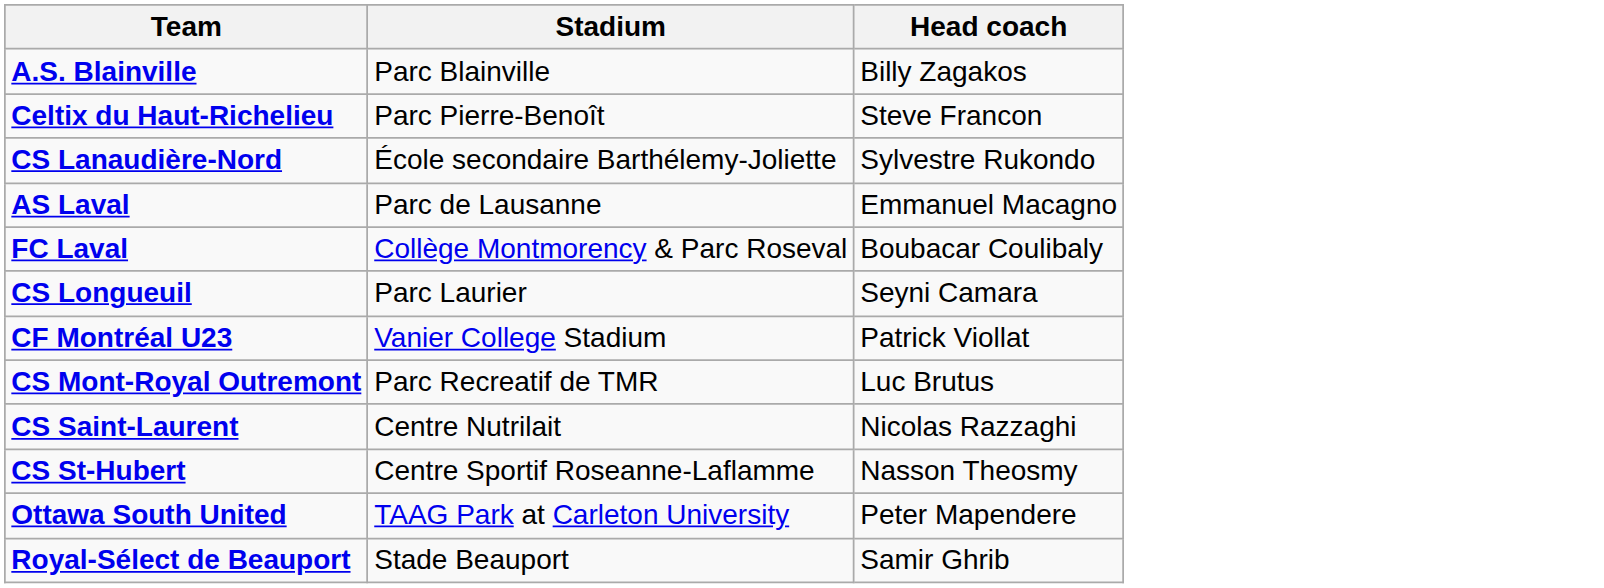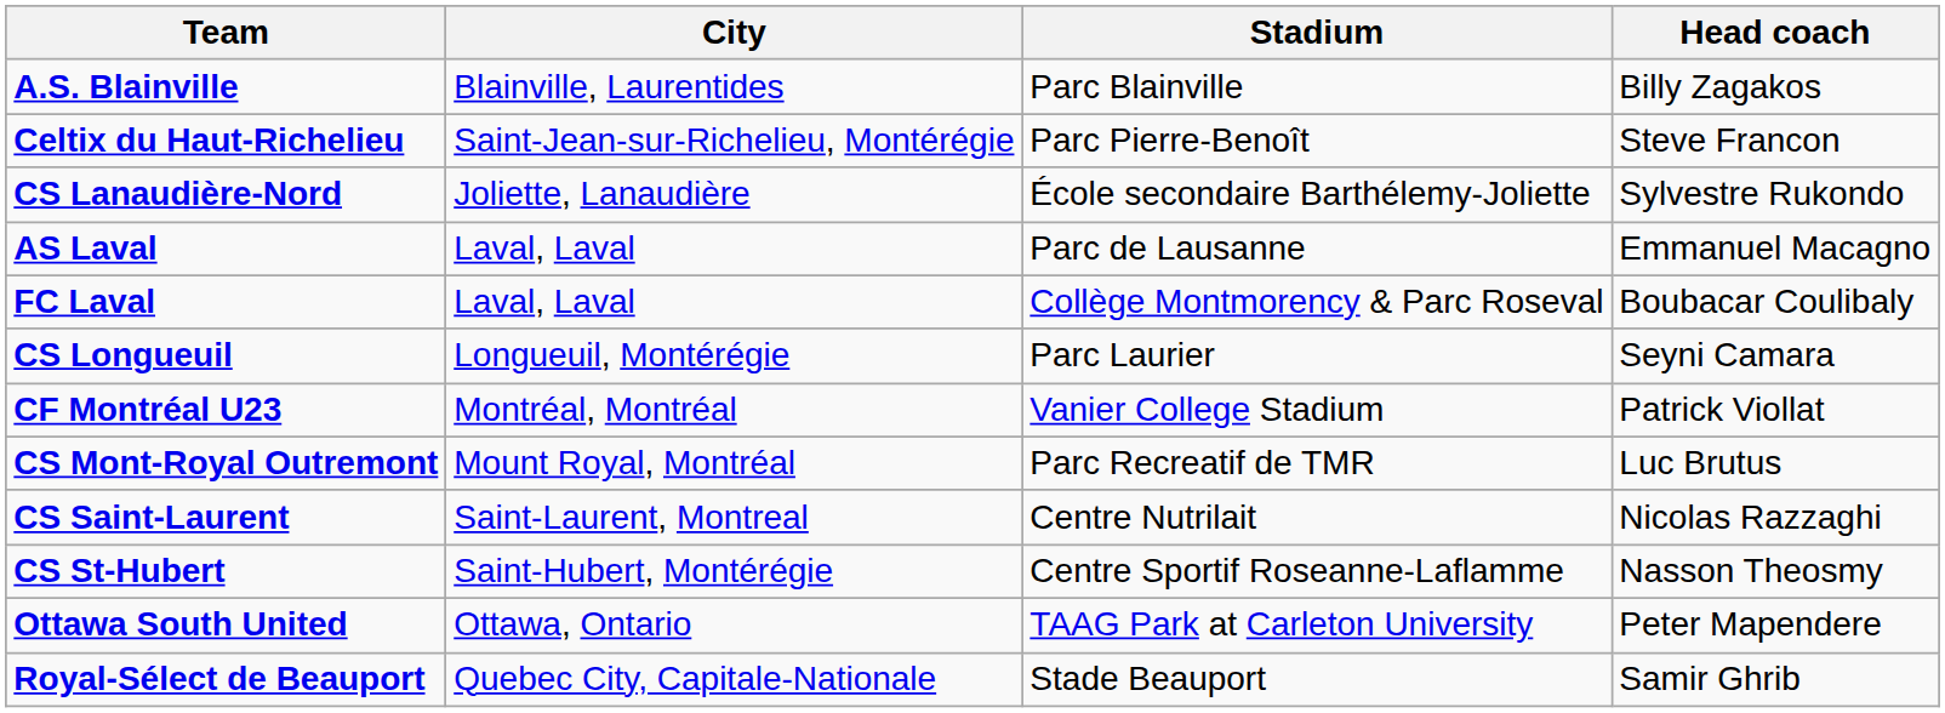 <table class="wikitable">
 <tr>
 <th>Team</th>
+<th>City</th>
 <th>Stadium</th>
 <th>Head coach</th>
 </tr>
 <tr>
 <td><strong><a href='#'>A.S. Blainville</a></strong></td>
+<td><a href='#'>Blainville</a>, <a href='#'>Laurentides</a></td>
 <td>Parc Blainville</td>
 <td>Billy Zagakos</td>
 </tr>
 <tr>
 <td><strong><a href='#'>Celtix du Haut-Richelieu</a></strong></td>
+<td><a href='#'>Saint-Jean-sur-Richelieu</a>, <a href='#'>Montérégie</a></td>
 <td>Parc Pierre-Benoît</td>
 <td>Steve Francon</td>
 </tr>
 <tr>
 <td><strong><a href='#'>CS Lanaudière-Nord</a></strong></td>
+<td><a href='#'>Joliette</a>, <a href='#'>Lanaudière</a></td>
 <td>École secondaire Barthélemy-Joliette</td>
 <td>Sylvestre Rukondo</td>
 </tr>
 <tr>
 <td><strong><a href='#'>AS Laval</a></strong></td>
+<td><a href='#'>Laval</a>, <a href='#'>Laval</a></td>
 <td>Parc de Lausanne</td>
 <td>Emmanuel Macagno</td>
 </tr>
 <tr>
 <td><strong><a href='#'>FC Laval</a></strong></td>
+<td><a href='#'>Laval</a>, <a href='#'>Laval</a></td>
 <td><a href='#'>Collège Montmorency</a> & Parc Roseval</td>
 <td>Boubacar Coulibaly</td>
 </tr>
 <tr>
 <td><strong><a href='#'>CS Longueuil</a></strong></td>
+<td><a href='#'>Longueuil</a>, <a href='#'>Montérégie</a></td>
 <td>Parc Laurier</td>
 <td>Seyni Camara</td>
 </tr>
 <tr>
 <td><strong><a href='#'>CF Montréal U23</a></strong></td>
+<td><a href='#'>Montréal</a>, <a href='#'>Montréal</a></td>
 <td><a href='#'>Vanier College</a> Stadium</td>
 <td>Patrick Viollat</td>
 </tr>
 <tr>
 <td><strong><a href='#'>CS Mont-Royal Outremont</a></strong></td>
+<td><a href='#'>Mount Royal</a>, <a href='#'>Montréal</a></td>
 <td>Parc Recreatif de TMR</td>
 <td>Luc Brutus</td>
 </tr>
 <tr>
 <td><strong><a href='#'>CS Saint-Laurent</a></strong></td>
+<td><a href='#'>Saint-Laurent</a>,  <a href='#'>Montreal</a></td>
 <td>Centre Nutrilait</td>
 <td>Nicolas Razzaghi</td>
 </tr>
 <tr>
 <td><strong><a href='#'>CS St-Hubert</a></strong></td>
+<td><a href='#'>Saint-Hubert</a>,  <a href='#'>Montérégie</a></td>
 <td>Centre Sportif Roseanne-Laflamme</td>
 <td>Nasson Theosmy</td>
 </tr>
 <tr>
 <td><strong><a href='#'>Ottawa South United</a></strong></td>
+<td><a href='#'>Ottawa</a>, <a href='#'>Ontario</a></td>
 <td><a href='#'>TAAG Park</a> at <a href='#'>Carleton University</a></td>
 <td>Peter Mapendere</td>
 </tr>
 <tr>
 <td><strong><a href='#'>Royal-Sélect de Beauport</a></strong></td>
+<td><a href='#'>Quebec City, Capitale-Nationale</a></td>
 <td>Stade Beauport</td>
 <td>Samir Ghrib</td>
 </tr>
 </table>
